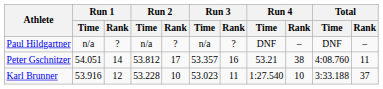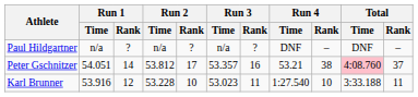 <table class="wikitable" border="1" style="font-size:90%">
 <tr>
 <th rowspan="2">Athlete</th>
 <th colspan="2">Run 1</th>
 <th colspan="2">Run 2</th>
 <th colspan="2">Run 3</th>
 <th colspan="2">Run 4</th>
 <th colspan="2">Total</th>
 </tr>
 <tr>
 <th>Time</th>
 <th>Rank</th>
 <th>Time</th>
 <th>Rank</th>
 <th>Time</th>
 <th>Rank</th>
 <th>Time</th>
 <th>Rank</th>
 <th>Time</th>
 <th>Rank</th>
 </tr>
 <tr>
 <td><a href='#'>Paul Hildgartner</a></td>
 <td align="center">n/a</td>
 <td align="center">?</td>
 <td align="center">n/a</td>
 <td align="center">?</td>
 <td align="center">n/a</td>
 <td align="center">?</td>
 <td align="center">DNF</td>
 <td align="center">–</td>
 <td align="center">DNF</td>
 <td align="center">–</td>
 </tr>
 <tr>
 <td><a href='#'>Peter Gschnitzer</a></td>
 <td align="center">54.051</td>
 <td align="center">14</td>
 <td align="center">53.812</td>
 <td align="center">17</td>
 <td align="center">53.357</td>
 <td align="center">16</td>
 <td align="center">53.21</td>
 <td align="center">38</td>
-<td align="center">4:08.760</td>
-<td align="center">11</td>
+<td align="center" style="background: pink;">4:08.760</td>
+<td align="center">37</td>
 </tr>
 <tr>
 <td><a href='#'>Karl Brunner</a></td>
 <td align="center">53.916</td>
 <td align="center">12</td>
 <td align="center">53.228</td>
 <td align="center">10</td>
 <td align="center">53.023</td>
 <td align="center">11</td>
 <td align="center">1:27.540</td>
 <td align="center">10</td>
 <td align="center">3:33.188</td>
-<td align="center">37</td>
+<td align="center">11</td>
 </tr>
 </table>
